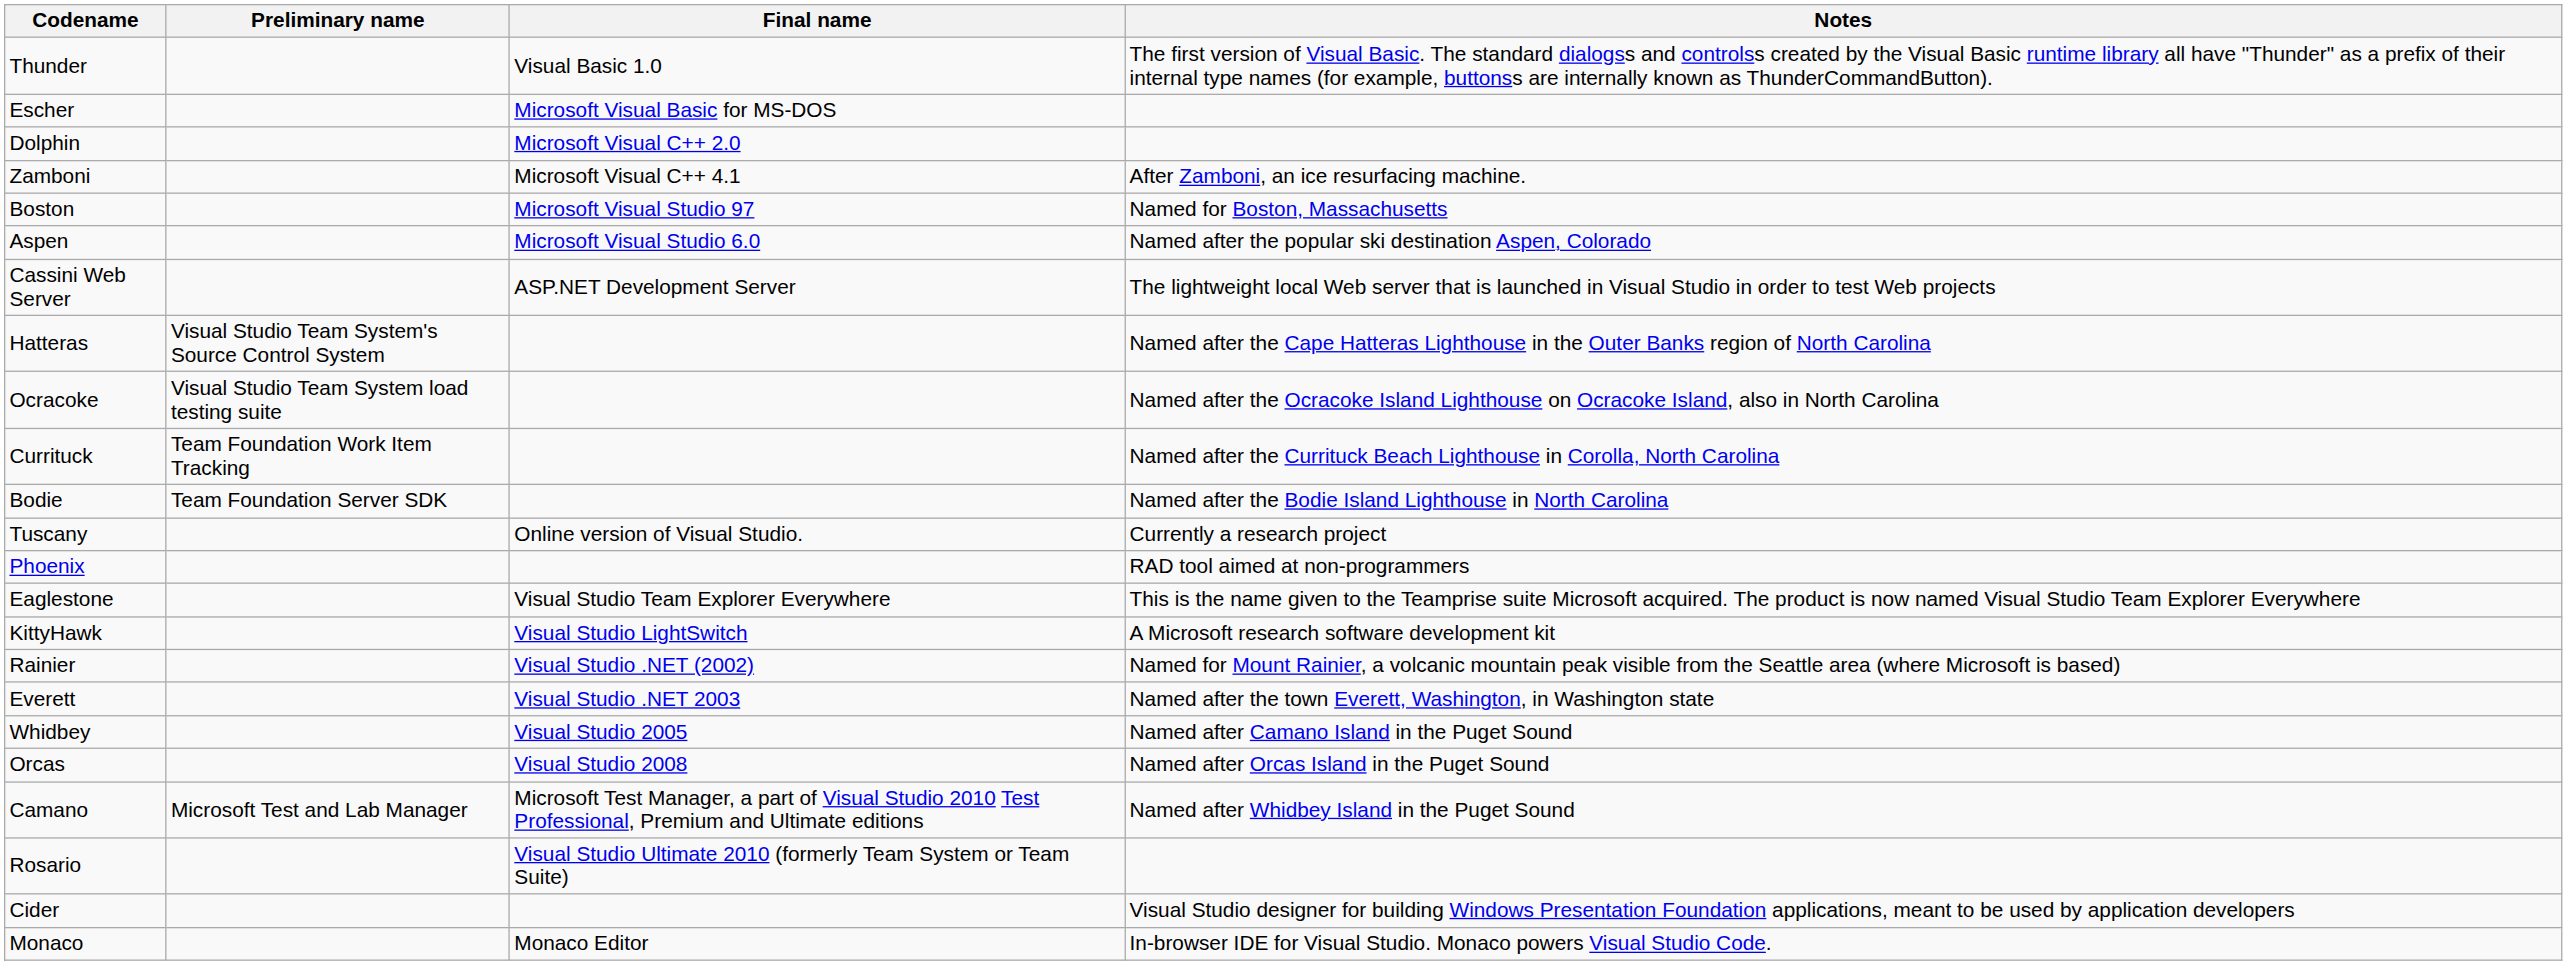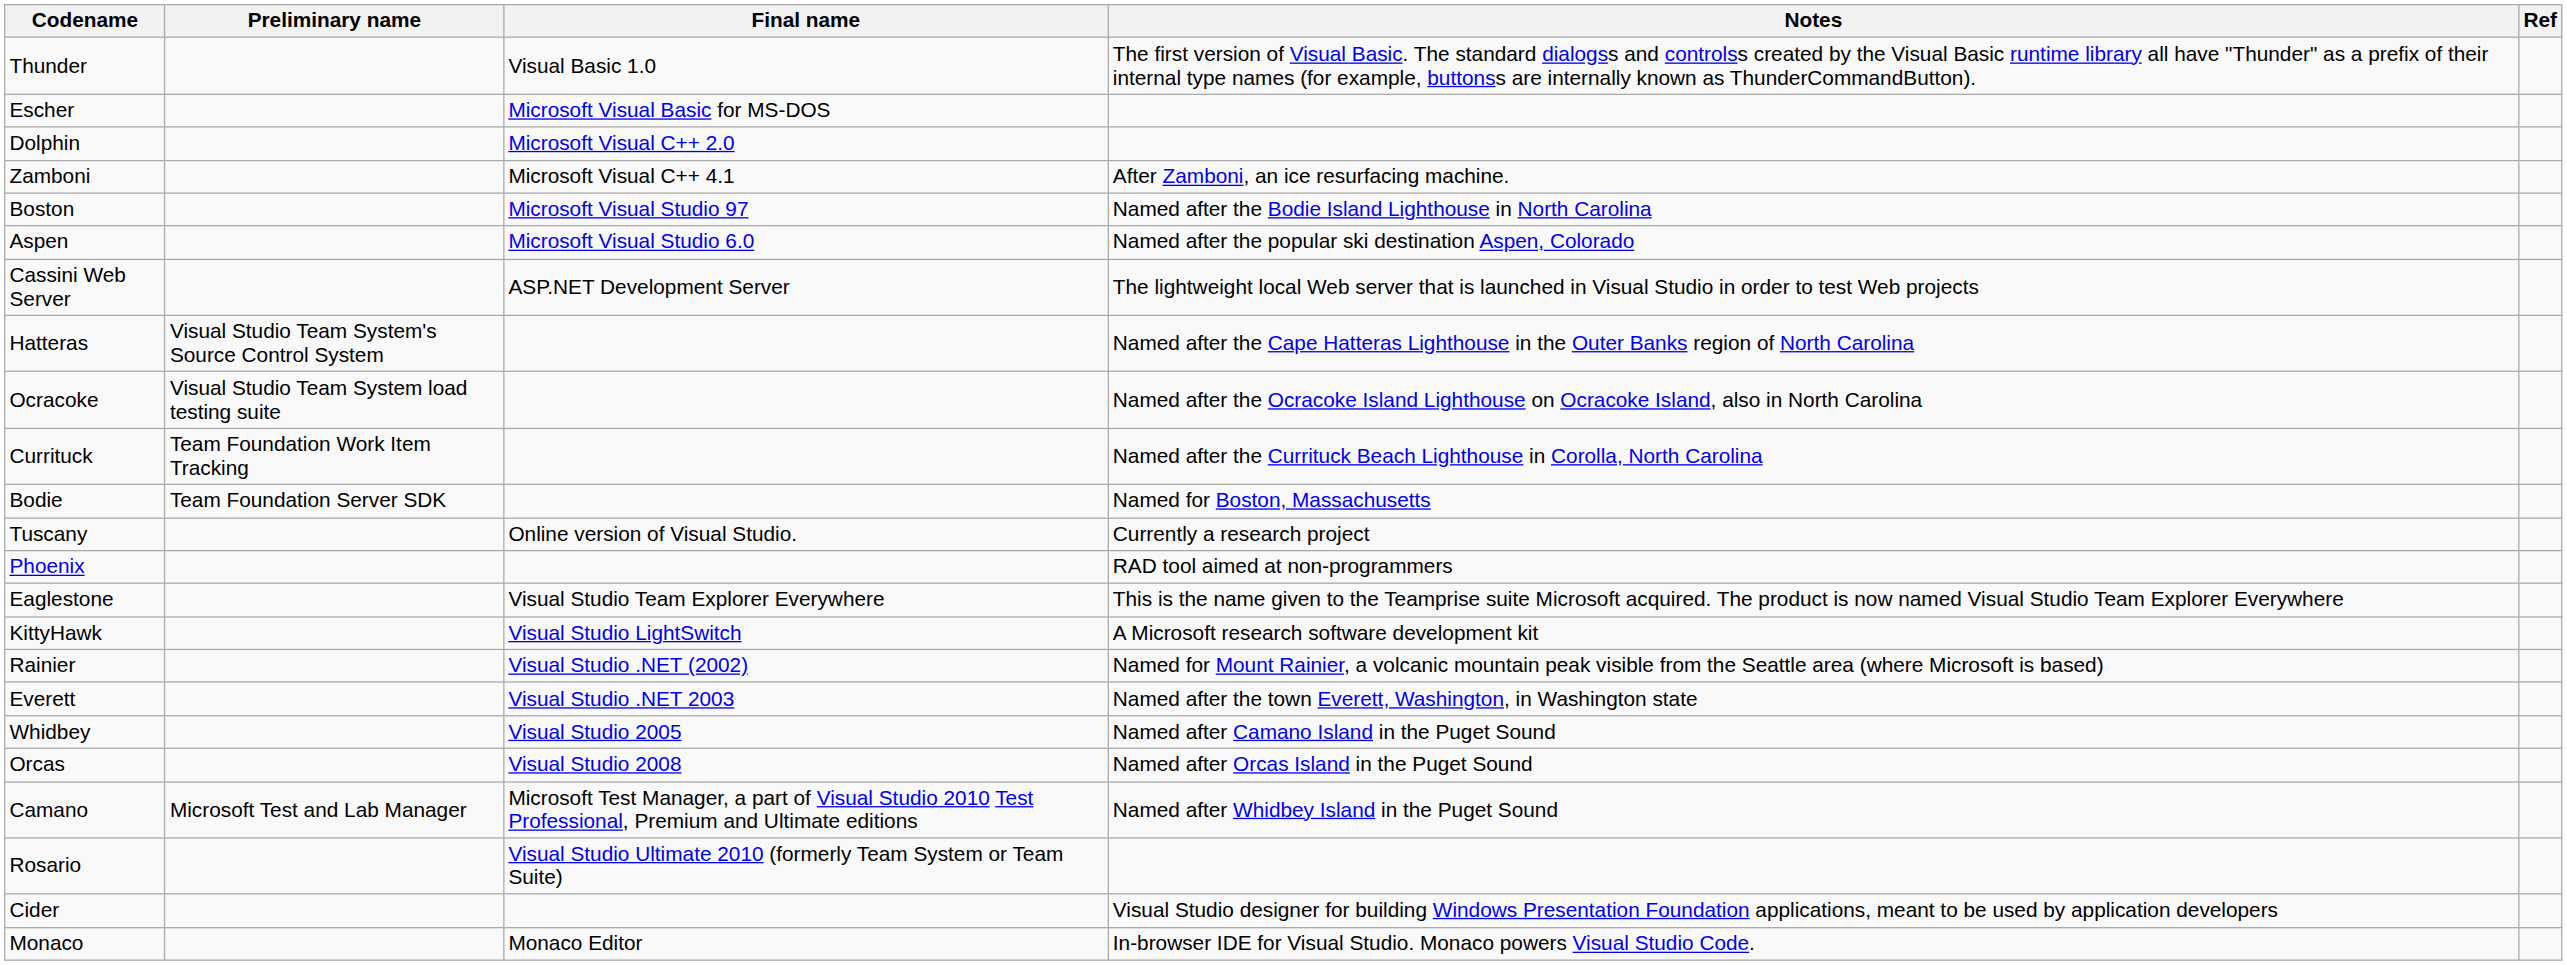 <table class="sortable wikitable">
 <tr>
 <th>Codename</th>
 <th>Preliminary name</th>
 <th>Final name</th>
 <th>Notes</th>
+<th>Ref</th>
 </tr>
 <tr>
 <td>Thunder</td>
 <td></td>
 <td>Visual Basic 1.0</td>
 <td>The first version of <a href='#'>Visual Basic</a>. The standard <a href='#'>dialogs</a>s and <a href='#'>controls</a>s created by the Visual Basic <a href='#'>runtime library</a> all have "Thunder" as a prefix of their internal type names (for example, <a href='#'>buttons</a>s are internally known as ThunderCommandButton).</td>
+<td></td>
 </tr>
 <tr>
 <td>Escher</td>
 <td></td>
 <td><a href='#'>Microsoft Visual Basic</a> for MS-DOS</td>
+<td></td>
 <td></td>
 </tr>
 <tr>
 <td>Dolphin</td>
 <td></td>
 <td><a href='#'>Microsoft Visual C++ 2.0</a></td>
 <td></td>
+<td></td>
 </tr>
 <tr>
 <td>Zamboni</td>
 <td></td>
 <td>Microsoft Visual C++ 4.1</td>
 <td>After <a href='#'>Zamboni</a>, an ice resurfacing machine.</td>
+<td></td>
 </tr>
 <tr>
 <td>Boston</td>
 <td></td>
 <td><a href='#'>Microsoft Visual Studio 97</a></td>
-<td>Named for <a href='#'>Boston, Massachusetts</a></td>
+<td>Named after the <a href='#'>Bodie Island Lighthouse</a> in <a href='#'>North Carolina</a></td>
+<td></td>
 </tr>
 <tr>
 <td>Aspen</td>
 <td></td>
 <td><a href='#'>Microsoft Visual Studio 6.0</a></td>
 <td>Named after the popular ski destination <a href='#'>Aspen, Colorado</a></td>
+<td></td>
 </tr>
 <tr>
 <td>Cassini Web Server</td>
 <td></td>
 <td>ASP.NET Development Server</td>
 <td>The lightweight local Web server that is launched in Visual Studio in order to test Web projects</td>
+<td></td>
 </tr>
 <tr>
 <td>Hatteras</td>
 <td>Visual Studio Team System's Source Control System</td>
 <td></td>
 <td>Named after the <a href='#'>Cape Hatteras Lighthouse</a> in the <a href='#'>Outer Banks</a> region of <a href='#'>North Carolina</a></td>
+<td></td>
 </tr>
 <tr>
 <td>Ocracoke</td>
 <td>Visual Studio Team System load testing suite</td>
 <td></td>
 <td>Named after the <a href='#'>Ocracoke Island Lighthouse</a> on <a href='#'>Ocracoke Island</a>, also in North Carolina</td>
+<td></td>
 </tr>
 <tr>
 <td>Currituck</td>
 <td>Team Foundation Work Item Tracking</td>
 <td></td>
 <td>Named after the <a href='#'>Currituck Beach Lighthouse</a> in <a href='#'>Corolla, North Carolina</a></td>
+<td></td>
 </tr>
 <tr>
 <td>Bodie</td>
 <td>Team Foundation Server SDK</td>
 <td></td>
-<td>Named after the <a href='#'>Bodie Island Lighthouse</a> in <a href='#'>North Carolina</a></td>
+<td>Named for <a href='#'>Boston, Massachusetts</a></td>
+<td></td>
 </tr>
 <tr>
 <td>Tuscany</td>
 <td></td>
 <td>Online version of Visual Studio.</td>
 <td>Currently a research project</td>
+<td></td>
 </tr>
 <tr>
 <td><a href='#'>Phoenix</a></td>
 <td></td>
 <td></td>
 <td>RAD tool aimed at non-programmers</td>
+<td></td>
 </tr>
 <tr>
 <td>Eaglestone</td>
 <td></td>
 <td>Visual Studio Team Explorer Everywhere</td>
 <td>This is the name given to the Teamprise suite Microsoft acquired. The product is now named Visual Studio Team Explorer Everywhere</td>
+<td></td>
 </tr>
 <tr>
 <td>KittyHawk</td>
 <td></td>
 <td><a href='#'>Visual Studio LightSwitch</a></td>
 <td>A Microsoft research software development kit</td>
+<td></td>
 </tr>
 <tr>
 <td>Rainier</td>
 <td></td>
 <td><a href='#'>Visual Studio .NET (2002)</a></td>
 <td>Named for <a href='#'>Mount Rainier</a>, a volcanic mountain peak visible from the Seattle area (where Microsoft is based)</td>
+<td></td>
 </tr>
 <tr>
 <td>Everett</td>
 <td></td>
 <td><a href='#'>Visual Studio .NET 2003</a></td>
 <td>Named after the town <a href='#'>Everett, Washington</a>, in Washington state</td>
+<td></td>
 </tr>
 <tr>
 <td>Whidbey</td>
 <td></td>
 <td><a href='#'>Visual Studio 2005</a></td>
 <td>Named after <a href='#'>Camano Island</a> in the Puget Sound</td>
+<td></td>
 </tr>
 <tr>
 <td>Orcas</td>
 <td></td>
 <td><a href='#'>Visual Studio 2008</a></td>
 <td>Named after <a href='#'>Orcas Island</a> in the Puget Sound</td>
+<td></td>
 </tr>
 <tr>
 <td>Camano</td>
 <td>Microsoft Test and Lab Manager</td>
 <td>Microsoft Test Manager, a part of <a href='#'>Visual Studio 2010</a> <a href='#'>Test Professional</a>, Premium and Ultimate editions</td>
 <td>Named after <a href='#'>Whidbey Island</a> in the Puget Sound</td>
+<td></td>
 </tr>
 <tr>
 <td>Rosario</td>
 <td></td>
 <td><a href='#'>Visual Studio Ultimate 2010</a> (formerly Team System or Team Suite)</td>
+<td></td>
 <td></td>
 </tr>
 <tr>
 <td>Cider</td>
 <td></td>
 <td></td>
 <td>Visual Studio designer for building <a href='#'>Windows Presentation Foundation</a> applications, meant to be used by application developers</td>
+<td></td>
 </tr>
 <tr>
 <td>Monaco</td>
 <td></td>
 <td>Monaco Editor</td>
 <td>In-browser IDE for Visual Studio. Monaco powers <a href='#'>Visual Studio Code</a>.</td>
+<td></td>
 </tr>
 </table>
